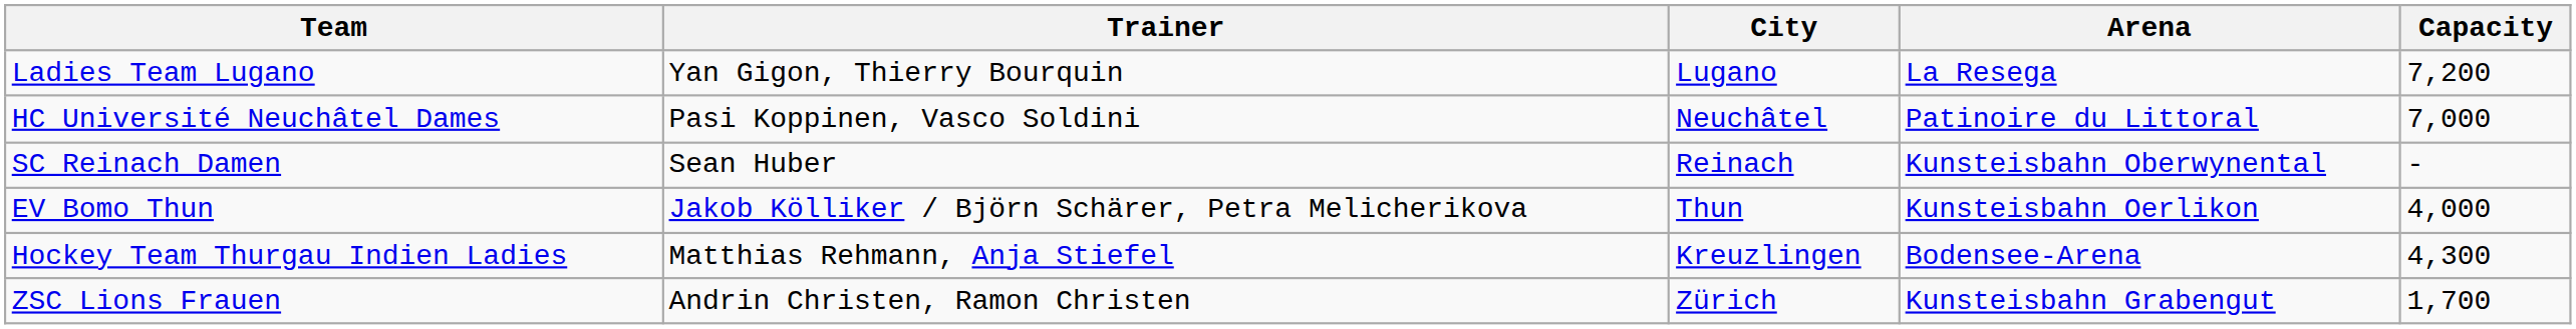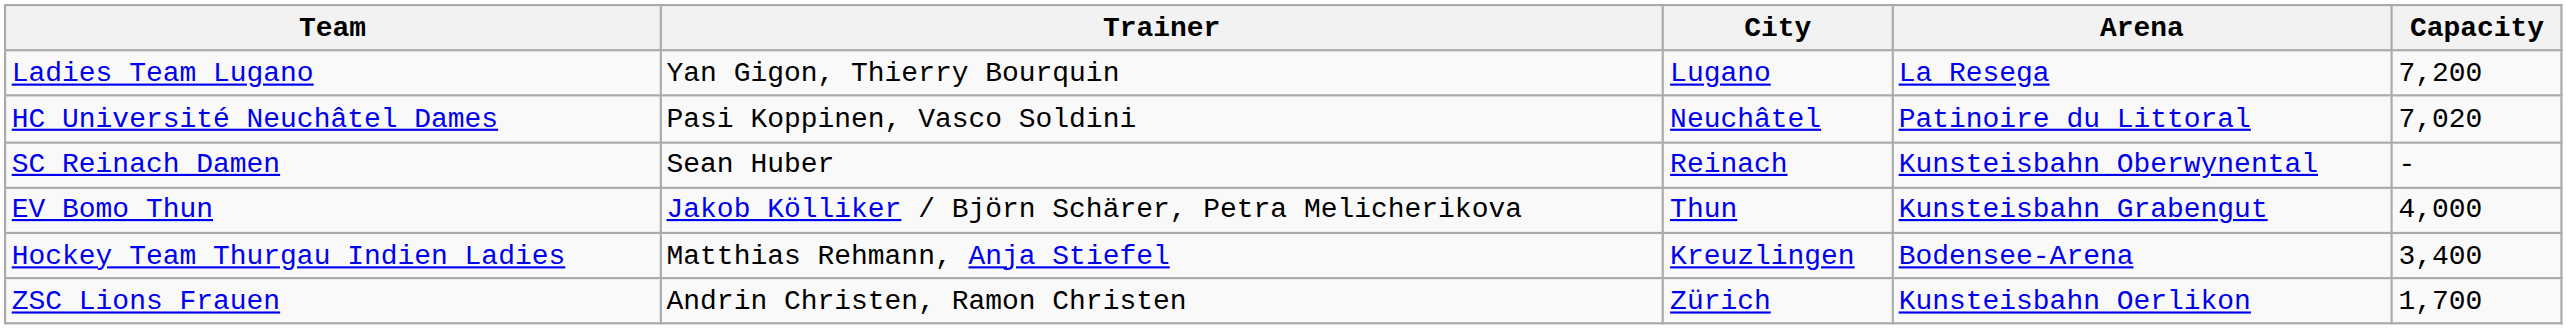 <table class="wikitable" style="text-align:left" width=60%>
 <tr>
 <th>Team</th>
 <th>Trainer</th>
 <th>City</th>
 <th>Arena</th>
 <th>Capacity</th>
 </tr>
 <tr>
 <td><a href='#'>Ladies Team Lugano</a></td>
 <td>Yan Gigon, Thierry Bourquin</td>
 <td><a href='#'>Lugano</a></td>
 <td><a href='#'>La Resega</a></td>
 <td>7,200</td>
 </tr>
 <tr>
 <td><a href='#'>HC Université Neuchâtel Dames</a></td>
 <td>Pasi Koppinen, Vasco Soldini</td>
 <td><a href='#'>Neuchâtel</a></td>
 <td><a href='#'>Patinoire du Littoral</a></td>
-<td>7,000</td>
+<td>7,020</td>
 </tr>
 <tr>
 <td><a href='#'>SC Reinach Damen</a></td>
 <td>Sean Huber</td>
 <td><a href='#'>Reinach</a></td>
 <td><a href='#'>Kunsteisbahn Oberwynental</a></td>
 <td>-</td>
 </tr>
 <tr>
 <td><a href='#'>EV Bomo Thun</a></td>
 <td><a href='#'>Jakob Kölliker</a> / Björn Schärer, Petra Melicherikova</td>
 <td><a href='#'>Thun</a></td>
-<td><a href='#'>Kunsteisbahn Oerlikon</a></td>
+<td><a href='#'>Kunsteisbahn Grabengut</a></td>
 <td>4,000</td>
 </tr>
 <tr>
 <td><a href='#'>Hockey Team Thurgau Indien Ladies</a></td>
 <td>Matthias Rehmann, <a href='#'>Anja Stiefel</a></td>
 <td><a href='#'>Kreuzlingen</a></td>
 <td><a href='#'>Bodensee-Arena</a></td>
-<td>4,300</td>
+<td>3,400</td>
 </tr>
 <tr>
 <td><a href='#'>ZSC Lions Frauen</a></td>
 <td>Andrin Christen, Ramon Christen</td>
 <td><a href='#'>Zürich</a></td>
-<td><a href='#'>Kunsteisbahn Grabengut</a></td>
+<td><a href='#'>Kunsteisbahn Oerlikon</a></td>
 <td>1,700</td>
 </tr>
 </table>
